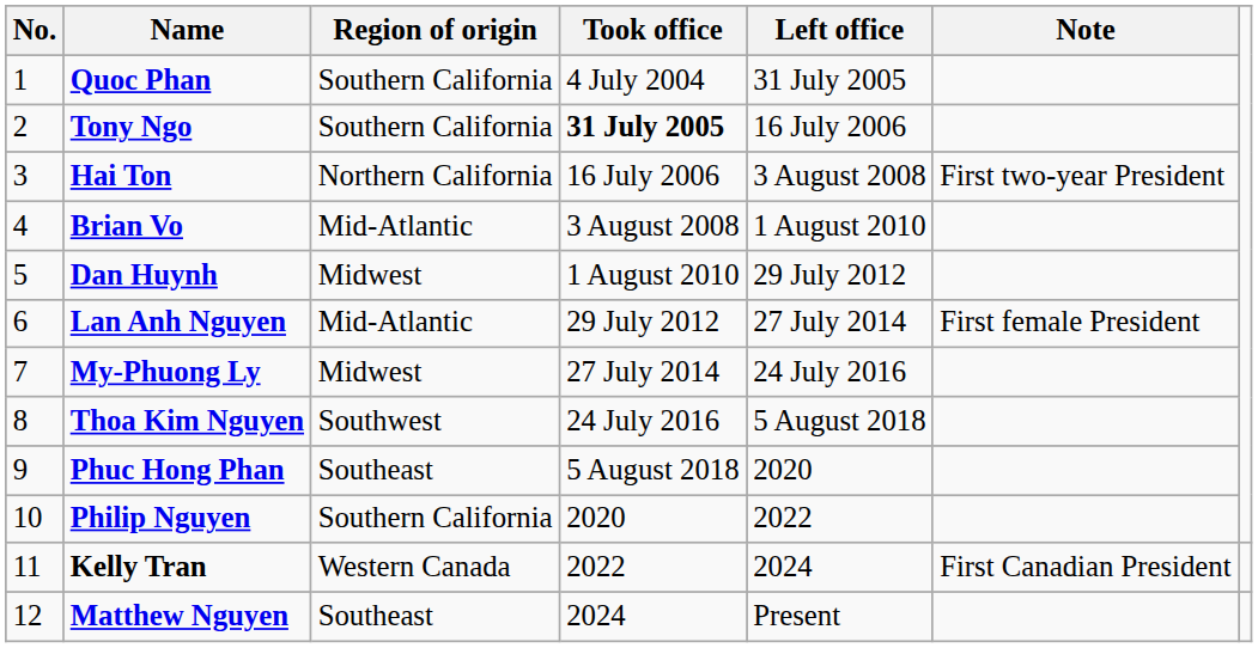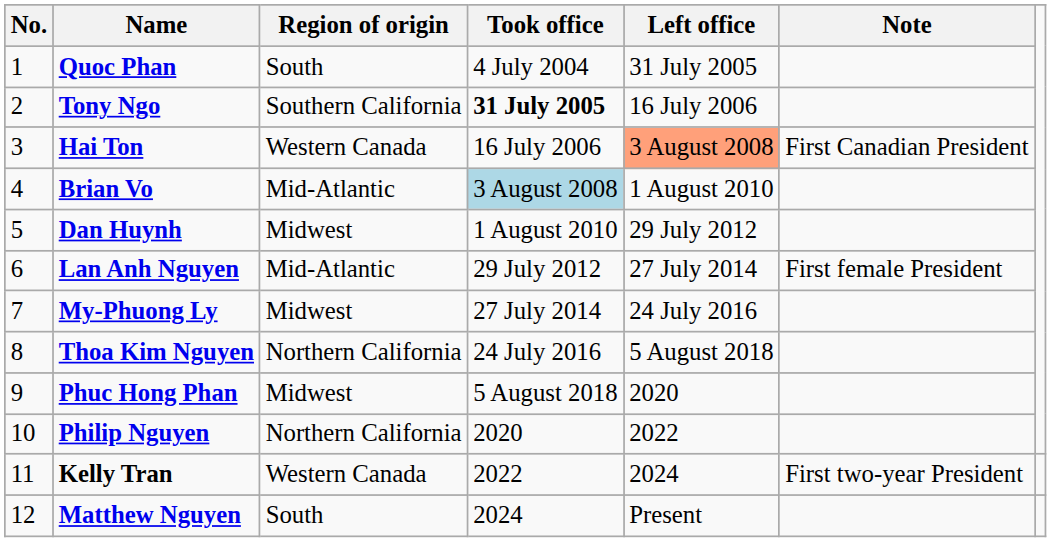 <table class="wikitable" style="font-size:90%; text-align:left;">
 <tr>
 <th>No.</th>
 <th>Name</th>
 <th>Region of origin</th>
 <th>Took office</th>
 <th>Left office</th>
 <th>Note</th>
 </tr>
 <tr>
 <td>1</td>
 <td><strong><a href='#'>Quoc Phan</a></strong></td>
-<td>Southern California</td>
+<td>South</td>
 <td>4 July 2004</td>
 <td>31 July 2005</td>
 <td></td>
 </tr>
 <tr>
 <td>2</td>
 <td><strong><a href='#'>Tony Ngo</a></strong></td>
 <td>Southern California</td>
 <td><strong>31 July 2005</strong></td>
 <td>16 July 2006</td>
 <td></td>
 </tr>
 <tr>
 <td>3</td>
 <td><strong><a href='#'>Hai Ton</a></strong></td>
-<td>Northern California</td>
+<td>Western Canada</td>
 <td>16 July 2006</td>
-<td>3 August 2008</td>
-<td>First two-year President</td>
+<td style="background: lightsalmon;">3 August 2008</td>
+<td>First Canadian President</td>
 </tr>
 <tr>
 <td>4</td>
 <td><strong><a href='#'>Brian Vo</a></strong></td>
 <td>Mid-Atlantic</td>
-<td>3 August 2008</td>
+<td style="background: lightblue;">3 August 2008</td>
 <td>1 August 2010</td>
 <td></td>
 </tr>
 <tr>
 <td>5</td>
 <td><strong><a href='#'>Dan Huynh</a></strong></td>
 <td>Midwest</td>
 <td>1 August 2010</td>
 <td>29 July 2012</td>
 <td></td>
 </tr>
 <tr>
 <td>6</td>
 <td><strong><a href='#'>Lan Anh Nguyen</a></strong></td>
 <td>Mid-Atlantic</td>
 <td>29 July 2012</td>
 <td>27 July 2014</td>
 <td>First female President</td>
 </tr>
 <tr>
 <td>7</td>
 <td><strong><a href='#'>My-Phuong Ly</a></strong></td>
 <td>Midwest</td>
 <td>27 July 2014</td>
 <td>24 July 2016</td>
 <td></td>
 </tr>
 <tr>
 <td>8</td>
 <td><strong><a href='#'>Thoa Kim Nguyen</a></strong></td>
-<td>Southwest</td>
+<td>Northern California</td>
 <td>24 July 2016</td>
 <td>5 August 2018</td>
 <td></td>
 </tr>
 <tr>
 <td>9</td>
 <td><strong><a href='#'>Phuc Hong Phan</a></strong></td>
-<td>Southeast</td>
+<td>Midwest</td>
 <td>5 August 2018</td>
 <td>2020</td>
 <td></td>
 </tr>
 <tr>
 <td>10</td>
 <td><strong><a href='#'>Philip Nguyen</a></strong></td>
-<td>Southern California</td>
+<td>Northern California</td>
 <td>2020</td>
 <td>2022</td>
 <td></td>
 </tr>
 <tr>
 <td>11</td>
 <td><strong>Kelly Tran</strong></td>
 <td>Western Canada</td>
 <td>2022</td>
 <td>2024</td>
-<td>First Canadian President</td>
+<td>First two-year President</td>
 <td></td>
 </tr>
 <tr>
 <td>12</td>
 <td><strong><a href='#'>Matthew Nguyen</a></strong></td>
-<td>Southeast</td>
+<td>South</td>
 <td>2024</td>
 <td>Present</td>
 <td></td>
 </tr>
 </table>
